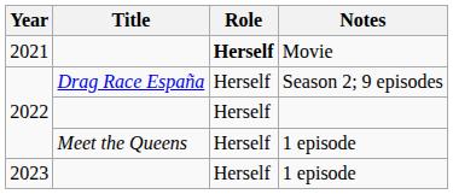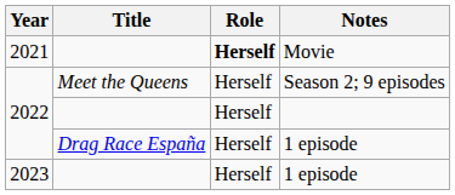 <table class="wikitable">
 <tr>
 <th>Year</th>
 <th>Title</th>
 <th>Role</th>
 <th>Notes</th>
 </tr>
 <tr>
 <td>2021</td>
 <td></td>
 <td><strong>Herself</strong></td>
 <td>Movie</td>
 </tr>
 <tr>
 <td rowspan="3">2022</td>
-<td><em><a href='#'>Drag Race España</a></em></td>
+<td><em>Meet the Queens</em></td>
 <td>Herself</td>
 <td>Season 2; 9 episodes</td>
 </tr>
 <tr>
 <td></td>
 <td>Herself</td>
 <td></td>
 </tr>
 <tr>
-<td><em>Meet the Queens</em></td>
+<td><em><a href='#'>Drag Race España</a></em></td>
 <td>Herself</td>
 <td>1 episode</td>
 </tr>
 <tr>
 <td>2023</td>
 <td></td>
 <td>Herself</td>
 <td>1 episode</td>
 </tr>
 </table>
